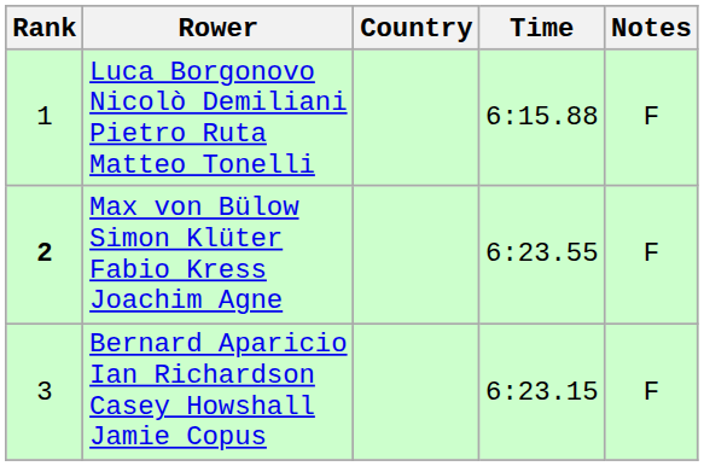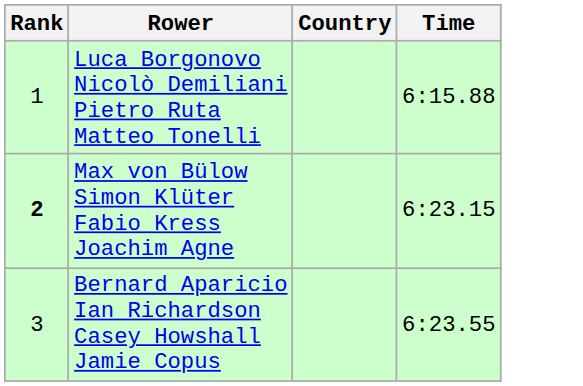 <table class="wikitable" style="text-align:center">
 <tr>
 <th>Rank</th>
 <th>Rower</th>
 <th>Country</th>
 <th>Time</th>
-<th>Notes</th>
 </tr>
 <tr bgcolor=ccffcc>
 <td>1</td>
 <td align="left"><a href='#'>Luca Borgonovo</a><br><a href='#'>Nicolò Demiliani</a><br><a href='#'>Pietro Ruta</a><br><a href='#'>Matteo Tonelli</a></td>
 <td align="left"></td>
 <td>6:15.88</td>
-<td>F</td>
 </tr>
 <tr bgcolor=ccffcc>
 <td><strong>2</strong></td>
 <td align="left"><a href='#'>Max von Bülow</a><br><a href='#'>Simon Klüter</a><br><a href='#'>Fabio Kress</a><br><a href='#'>Joachim Agne</a></td>
 <td align="left"></td>
-<td>6:23.55</td>
-<td>F</td>
+<td>6:23.15</td>
 </tr>
 <tr bgcolor=ccffcc>
 <td>3</td>
 <td align="left"><a href='#'>Bernard Aparicio</a><br><a href='#'>Ian Richardson</a><br><a href='#'>Casey Howshall</a><br><a href='#'>Jamie Copus</a></td>
 <td align="left"></td>
-<td>6:23.15</td>
-<td>F</td>
+<td>6:23.55</td>
 </tr>
 </table>
